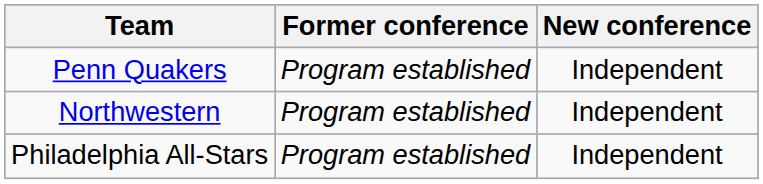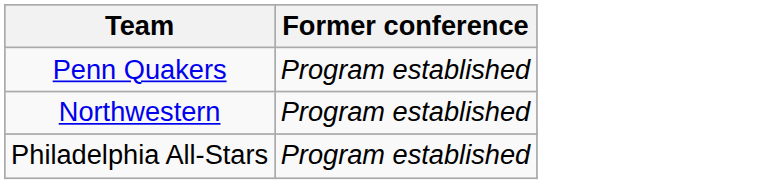 <table class="wikitable">
 <tr>
 <th>Team</th>
 <th>Former conference</th>
-<th>New conference</th>
 </tr>
 <tr style="text-align:center;">
 <td><a href='#'>Penn Quakers</a></td>
 <td><em>Program established</em></td>
-<td>Independent</td>
 </tr>
 <tr style="text-align:center;">
 <td><a href='#'>Northwestern</a></td>
 <td><em>Program established</em></td>
-<td>Independent</td>
 </tr>
 <tr style="text-align:center;">
 <td>Philadelphia All-Stars</td>
 <td><em>Program established</em></td>
-<td>Independent</td>
 </tr>
 </table>
